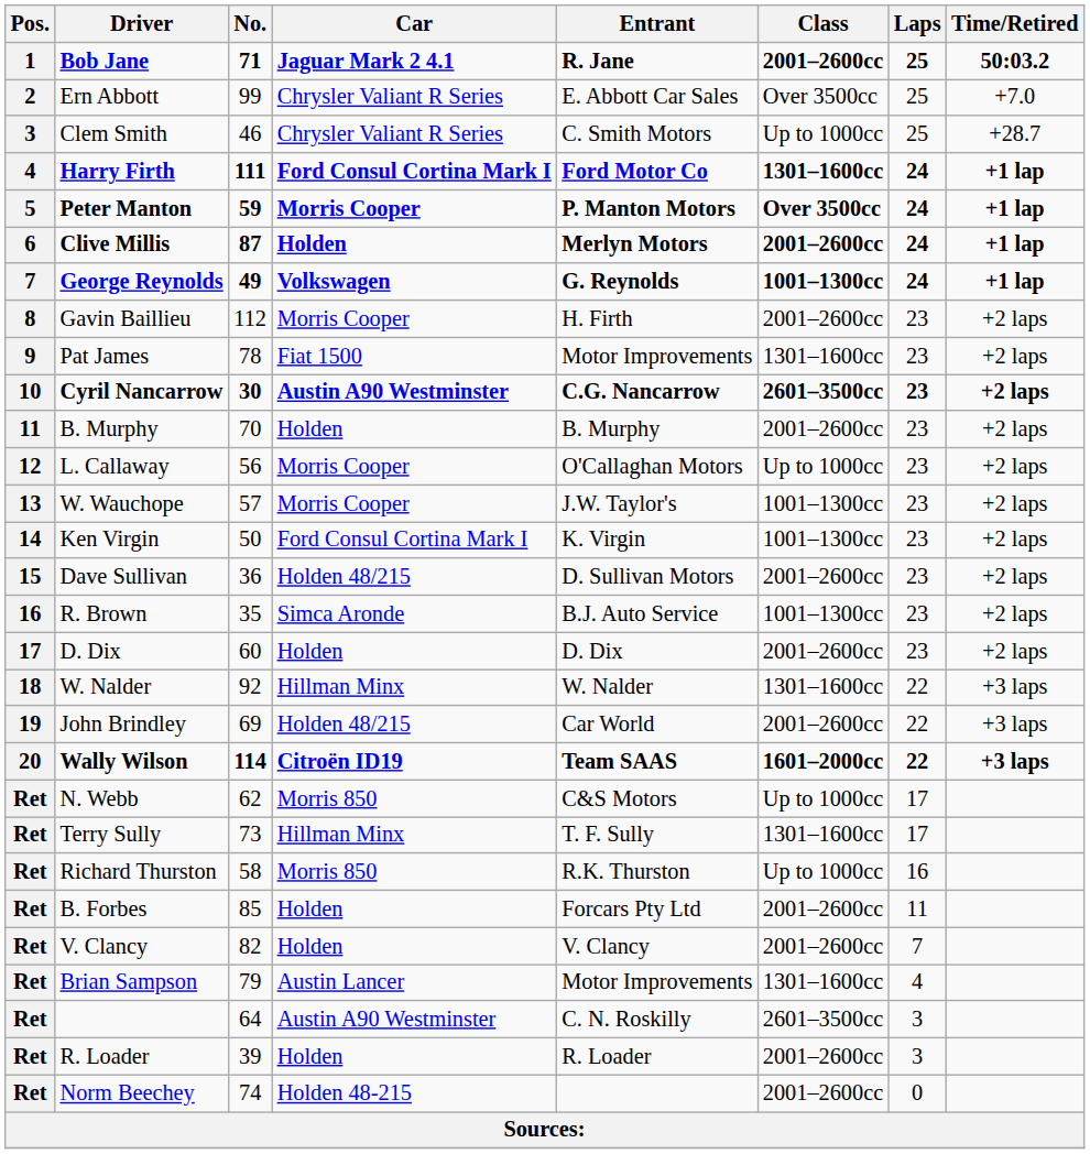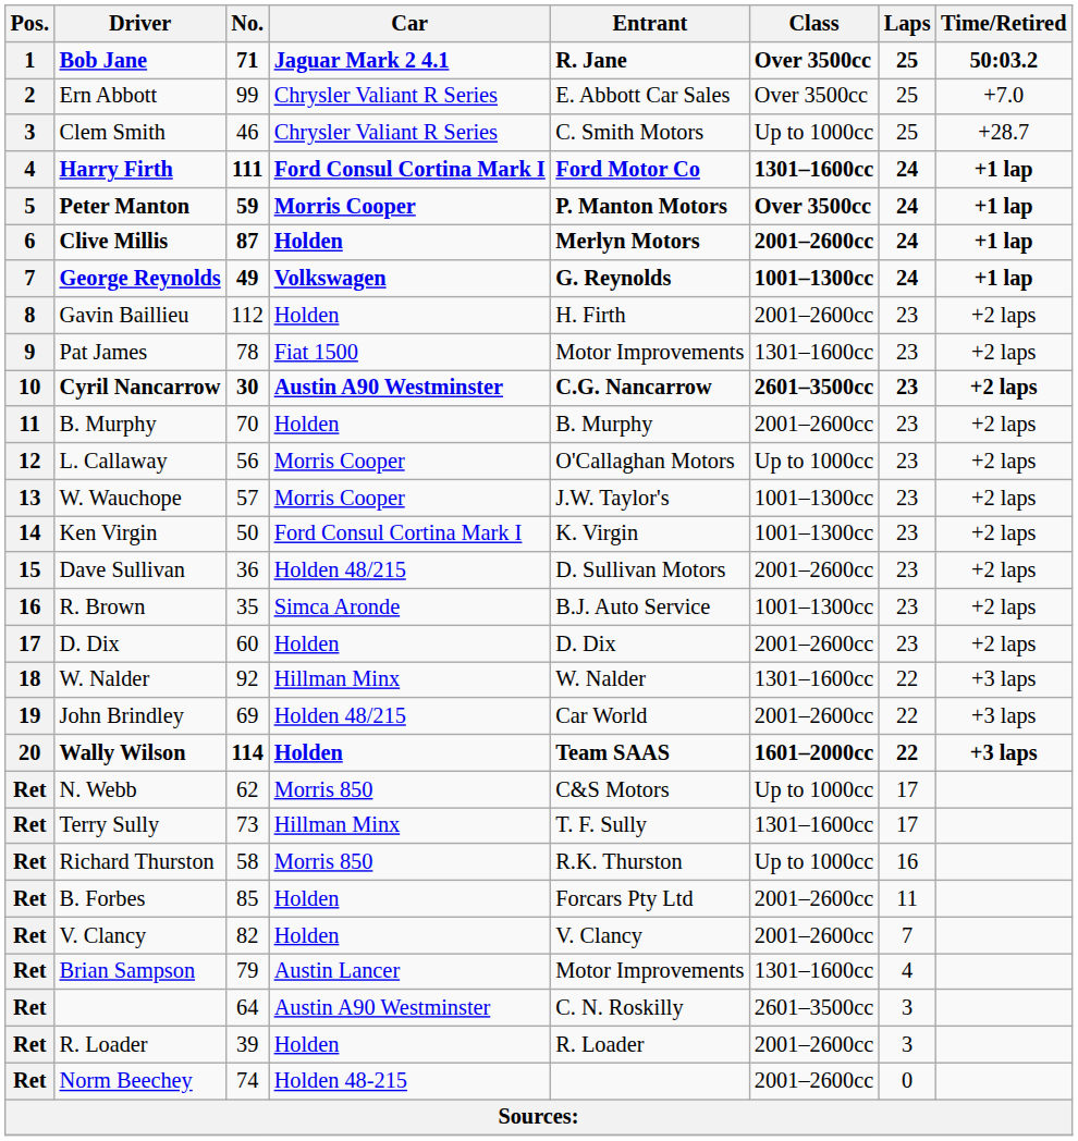 <table class="wikitable" style="font-size: 90%">
 <tr>
 <th>Pos.</th>
 <th>Driver</th>
 <th>No.</th>
 <th>Car</th>
 <th>Entrant</th>
 <th>Class</th>
 <th>Laps</th>
 <th>Time/Retired</th>
 </tr>
 <tr style="font-weight: bold">
 <th>1</th>
 <td> <a href='#'>Bob Jane</a></td>
 <td align="center">71</td>
 <td><a href='#'>Jaguar Mark 2 4.1</a></td>
 <td>R. Jane</td>
-<td>2001–2600cc</td>
+<td>Over 3500cc</td>
 <td align="center">25</td>
 <td align="center">50:03.2</td>
 </tr>
 <tr>
 <th>2</th>
 <td> Ern Abbott</td>
 <td align="center">99</td>
 <td><a href='#'>Chrysler Valiant R Series</a></td>
 <td>E. Abbott Car Sales</td>
 <td>Over 3500cc</td>
 <td align="center">25</td>
 <td align="center">+7.0</td>
 </tr>
 <tr>
 <th>3</th>
 <td> Clem Smith</td>
 <td align="center">46</td>
 <td><a href='#'>Chrysler Valiant R Series</a></td>
 <td>C. Smith Motors</td>
 <td>Up to 1000cc</td>
 <td align="center">25</td>
 <td align="center">+28.7</td>
 </tr>
 <tr style="font-weight: bold">
 <th>4</th>
 <td> <a href='#'>Harry Firth</a></td>
 <td align="center">111</td>
 <td><a href='#'>Ford Consul Cortina Mark I</a></td>
 <td><a href='#'>Ford Motor Co</a></td>
 <td>1301–1600cc</td>
 <td align="center">24</td>
 <td align="center">+1 lap</td>
 </tr>
 <tr style="font-weight: bold">
 <th>5</th>
 <td> Peter Manton</td>
 <td align="center">59</td>
 <td><a href='#'>Morris Cooper</a></td>
 <td>P. Manton Motors</td>
 <td>Over 3500cc</td>
 <td align="center">24</td>
 <td align="center">+1 lap</td>
 </tr>
 <tr style="font-weight: bold">
 <th>6</th>
 <td> Clive Millis</td>
 <td align="center">87</td>
 <td><a href='#'>Holden</a></td>
 <td>Merlyn Motors</td>
 <td>2001–2600cc</td>
 <td align="center">24</td>
 <td align="center">+1 lap</td>
 </tr>
 <tr style="font-weight: bold">
 <th>7</th>
 <td> <a href='#'>George Reynolds</a></td>
 <td align="center">49</td>
 <td><a href='#'>Volkswagen</a></td>
 <td>G. Reynolds</td>
 <td>1001–1300cc</td>
 <td align="center">24</td>
 <td align="center">+1 lap</td>
 </tr>
 <tr>
 <th>8</th>
 <td> Gavin Baillieu</td>
 <td align="center">112</td>
-<td><a href='#'>Morris Cooper</a></td>
+<td><a href='#'>Holden</a></td>
 <td>H. Firth</td>
 <td>2001–2600cc</td>
 <td align="center">23</td>
 <td align="center">+2 laps</td>
 </tr>
 <tr>
 <th>9</th>
 <td> Pat James</td>
 <td align="center">78</td>
 <td><a href='#'>Fiat 1500</a></td>
 <td>Motor Improvements</td>
 <td>1301–1600cc</td>
 <td align="center">23</td>
 <td align="center">+2 laps</td>
 </tr>
 <tr style="font-weight: bold">
 <th>10</th>
 <td> Cyril Nancarrow</td>
 <td align="center">30</td>
 <td><a href='#'>Austin A90 Westminster</a></td>
 <td>C.G. Nancarrow</td>
 <td>2601–3500cc</td>
 <td align="center">23</td>
 <td align="center">+2 laps</td>
 </tr>
 <tr>
 <th>11</th>
 <td> B. Murphy</td>
 <td align="center">70</td>
 <td><a href='#'>Holden</a></td>
 <td>B. Murphy</td>
 <td>2001–2600cc</td>
 <td align="center">23</td>
 <td align="center">+2 laps</td>
 </tr>
 <tr>
 <th>12</th>
 <td> L. Callaway</td>
 <td align="center">56</td>
 <td><a href='#'>Morris Cooper</a></td>
 <td>O'Callaghan Motors</td>
 <td>Up to 1000cc</td>
 <td align="center">23</td>
 <td align="center">+2 laps</td>
 </tr>
 <tr>
 <th>13</th>
 <td> W. Wauchope</td>
 <td align="center">57</td>
 <td><a href='#'>Morris Cooper</a></td>
 <td>J.W. Taylor's</td>
 <td>1001–1300cc</td>
 <td align="center">23</td>
 <td align="center">+2 laps</td>
 </tr>
 <tr>
 <th>14</th>
 <td> Ken Virgin</td>
 <td align="center">50</td>
 <td><a href='#'>Ford Consul Cortina Mark I</a></td>
 <td>K. Virgin</td>
 <td>1001–1300cc</td>
 <td align="center">23</td>
 <td align="center">+2 laps</td>
 </tr>
 <tr>
 <th>15</th>
 <td> Dave Sullivan</td>
 <td align="center">36</td>
 <td><a href='#'>Holden 48/215</a></td>
 <td>D. Sullivan Motors</td>
 <td>2001–2600cc</td>
 <td align="center">23</td>
 <td align="center">+2 laps</td>
 </tr>
 <tr>
 <th>16</th>
 <td> R. Brown</td>
 <td align="center">35</td>
 <td><a href='#'>Simca Aronde</a></td>
 <td>B.J. Auto Service</td>
 <td>1001–1300cc</td>
 <td align="center">23</td>
 <td align="center">+2 laps</td>
 </tr>
 <tr>
 <th>17</th>
 <td> D. Dix</td>
 <td align="center">60</td>
 <td><a href='#'>Holden</a></td>
 <td>D. Dix</td>
 <td>2001–2600cc</td>
 <td align="center">23</td>
 <td align="center">+2 laps</td>
 </tr>
 <tr>
 <th>18</th>
 <td> W. Nalder</td>
 <td align="center">92</td>
 <td><a href='#'>Hillman Minx</a></td>
 <td>W. Nalder</td>
 <td>1301–1600cc</td>
 <td align="center">22</td>
 <td align="center">+3 laps</td>
 </tr>
 <tr>
 <th>19</th>
 <td> John Brindley</td>
 <td align="center">69</td>
 <td><a href='#'>Holden 48/215</a></td>
 <td>Car World</td>
 <td>2001–2600cc</td>
 <td align="center">22</td>
 <td align="center">+3 laps</td>
 </tr>
 <tr style="font-weight: bold">
 <th>20</th>
 <td> Wally Wilson</td>
 <td align="center">114</td>
-<td><a href='#'>Citroën ID19</a></td>
+<td><a href='#'>Holden</a></td>
 <td>Team SAAS</td>
 <td>1601–2000cc</td>
 <td align="center">22</td>
 <td align="center">+3 laps</td>
 </tr>
 <tr>
 <th>Ret</th>
 <td> N. Webb</td>
 <td align="center">62</td>
 <td><a href='#'>Morris 850</a></td>
 <td>C&S Motors</td>
 <td>Up to 1000cc</td>
 <td align="center">17</td>
 <td></td>
 </tr>
 <tr>
 <th>Ret</th>
 <td> Terry Sully</td>
 <td align="center">73</td>
 <td><a href='#'>Hillman Minx</a></td>
 <td>T. F. Sully</td>
 <td>1301–1600cc</td>
 <td align="center">17</td>
 <td></td>
 </tr>
 <tr>
 <th>Ret</th>
 <td> Richard Thurston</td>
 <td align="center">58</td>
 <td><a href='#'>Morris 850</a></td>
 <td>R.K. Thurston</td>
 <td>Up to 1000cc</td>
 <td align="center">16</td>
 <td></td>
 </tr>
 <tr>
 <th>Ret</th>
 <td> B. Forbes</td>
 <td align="center">85</td>
 <td><a href='#'>Holden</a></td>
 <td>Forcars Pty Ltd</td>
 <td>2001–2600cc</td>
 <td align="center">11</td>
 <td></td>
 </tr>
 <tr>
 <th>Ret</th>
 <td> V. Clancy</td>
 <td align="center">82</td>
 <td><a href='#'>Holden</a></td>
 <td>V. Clancy</td>
 <td>2001–2600cc</td>
 <td align="center">7</td>
 <td></td>
 </tr>
 <tr>
 <th>Ret</th>
 <td> <a href='#'>Brian Sampson</a></td>
 <td align="center">79</td>
 <td><a href='#'>Austin Lancer</a></td>
 <td>Motor Improvements</td>
 <td>1301–1600cc</td>
 <td align="center">4</td>
 <td></td>
 </tr>
 <tr>
 <th>Ret</th>
 <td></td>
 <td align="center">64</td>
 <td><a href='#'>Austin A90 Westminster</a></td>
 <td>C. N. Roskilly</td>
 <td>2601–3500cc</td>
 <td align="center">3</td>
 <td></td>
 </tr>
 <tr>
 <th>Ret</th>
 <td> R. Loader</td>
 <td align="center">39</td>
 <td><a href='#'>Holden</a></td>
 <td>R. Loader</td>
 <td>2001–2600cc</td>
 <td align="center">3</td>
 <td></td>
 </tr>
 <tr>
 <th>Ret</th>
 <td> <a href='#'>Norm Beechey</a></td>
 <td align="center">74</td>
 <td><a href='#'>Holden 48-215</a></td>
 <td></td>
 <td>2001–2600cc</td>
 <td align="center">0</td>
 <td></td>
 </tr>
 <tr>
 <th colspan="8">Sources:</th>
 </tr>
 <tr>
 </tr>
 </table>
